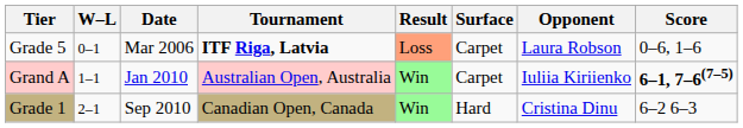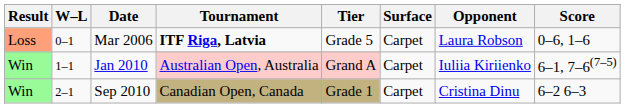 <table class="sortable wikitable">
 <tr>
-<th>Tier</th>
+<th>Result</th>
 <th class="unsortable">W–L</th>
 <th>Date</th>
 <th>Tournament</th>
-<th>Result</th>
+<th>Tier</th>
 <th>Surface</th>
 <th>Opponent</th>
 <th class="unsortable">Score</th>
 </tr>
 <tr>
-<td>Grade 5</td>
+<td bgcolor=ffa07a>Loss</td>
 <td><small>0–1</small></td>
 <td>Mar 2006</td>
 <td><strong>ITF <a href='#'>Riga</a>, Latvia</strong></td>
-<td bgcolor=ffa07a>Loss</td>
+<td>Grade 5</td>
 <td>Carpet</td>
 <td> <a href='#'>Laura Robson</a></td>
 <td>0–6, 1–6</td>
 </tr>
 <tr>
-<td bgcolor=#fcc>Grand A</td>
+<td bgcolor=98FB98>Win</td>
 <td><small>1–1</small></td>
 <td><a href='#'>Jan 2010</a></td>
 <td bgcolor=#fcc><a href='#'>Australian Open</a>, Australia</td>
-<td bgcolor=98FB98>Win</td>
+<td bgcolor=#fcc>Grand A</td>
 <td>Carpet</td>
 <td> <a href='#'>Iuliia Kiriienko</a></td>
-<td><strong>6–1, 7–6<sup>(7–5)</sup></strong></td>
+<td>6–1, 7–6<sup>(7–5)</sup></td>
 </tr>
 <tr>
-<td bgcolor=#c2b280>Grade 1</td>
+<td bgcolor=98FB98>Win</td>
 <td><small>2–1</small></td>
 <td>Sep 2010</td>
 <td bgcolor=#c2b280>Canadian Open, Canada</td>
-<td bgcolor=98FB98>Win</td>
-<td>Hard</td>
+<td bgcolor=#c2b280>Grade 1</td>
+<td>Carpet</td>
 <td> <a href='#'>Cristina Dinu</a></td>
 <td>6–2 6–3</td>
 </tr>
 </table>
